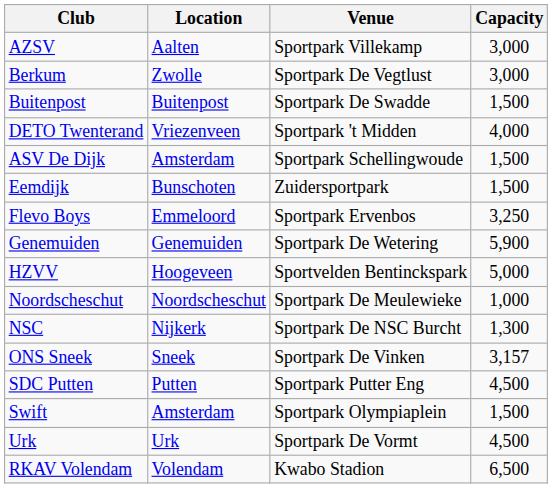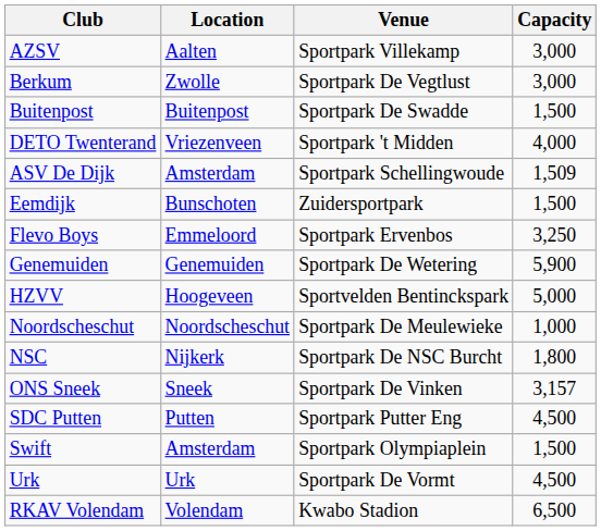 <table class="wikitable sortable">
 <tr>
 <th>Club</th>
 <th>Location</th>
 <th>Venue</th>
 <th>Capacity</th>
 </tr>
 <tr>
 <td><a href='#'>AZSV</a></td>
 <td><a href='#'>Aalten</a></td>
 <td>Sportpark Villekamp</td>
 <td style="text-align: center;">3,000</td>
 </tr>
 <tr>
 <td><a href='#'>Berkum</a></td>
 <td><a href='#'>Zwolle</a></td>
 <td>Sportpark De Vegtlust</td>
 <td style="text-align: center;">3,000</td>
 </tr>
 <tr>
 <td><a href='#'>Buitenpost</a></td>
 <td><a href='#'>Buitenpost</a></td>
 <td>Sportpark De Swadde</td>
 <td style="text-align: center;">1,500</td>
 </tr>
 <tr>
 <td><a href='#'>DETO Twenterand</a></td>
 <td><a href='#'>Vriezenveen</a></td>
 <td>Sportpark 't Midden</td>
 <td style="text-align: center;">4,000</td>
 </tr>
 <tr>
 <td><a href='#'>ASV De Dijk</a></td>
 <td><a href='#'>Amsterdam</a></td>
 <td>Sportpark Schellingwoude</td>
-<td style="text-align: center;">1,500</td>
+<td style="text-align: center;">1,509</td>
 </tr>
 <tr>
 <td><a href='#'>Eemdijk</a></td>
 <td><a href='#'>Bunschoten</a></td>
 <td>Zuidersportpark</td>
 <td style="text-align: center;">1,500</td>
 </tr>
 <tr>
 <td><a href='#'>Flevo Boys</a></td>
 <td><a href='#'>Emmeloord</a></td>
 <td>Sportpark Ervenbos</td>
 <td style="text-align: center;">3,250</td>
 </tr>
 <tr>
 <td><a href='#'>Genemuiden</a></td>
 <td><a href='#'>Genemuiden</a></td>
 <td>Sportpark De Wetering</td>
 <td style="text-align: center;">5,900</td>
 </tr>
 <tr>
 <td><a href='#'>HZVV</a></td>
 <td><a href='#'>Hoogeveen</a></td>
 <td>Sportvelden Bentinckspark</td>
 <td style="text-align: center;">5,000</td>
 </tr>
 <tr>
 <td><a href='#'>Noordscheschut</a></td>
 <td><a href='#'>Noordscheschut</a></td>
 <td>Sportpark De Meulewieke</td>
 <td style="text-align: center;">1,000</td>
 </tr>
 <tr>
 <td><a href='#'>NSC</a></td>
 <td><a href='#'>Nijkerk</a></td>
 <td>Sportpark De NSC Burcht</td>
-<td style="text-align: center;">1,300</td>
+<td style="text-align: center;">1,800</td>
 </tr>
 <tr>
 <td><a href='#'>ONS Sneek</a></td>
 <td><a href='#'>Sneek</a></td>
 <td>Sportpark De Vinken</td>
 <td style="text-align: center;">3,157</td>
 </tr>
 <tr>
 <td><a href='#'>SDC Putten</a></td>
 <td><a href='#'>Putten</a></td>
 <td>Sportpark Putter Eng</td>
 <td style="text-align: center;">4,500</td>
 </tr>
 <tr>
 <td><a href='#'>Swift</a></td>
 <td><a href='#'>Amsterdam</a></td>
 <td>Sportpark Olympiaplein</td>
 <td style="text-align: center;">1,500</td>
 </tr>
 <tr>
 <td><a href='#'>Urk</a></td>
 <td><a href='#'>Urk</a></td>
 <td>Sportpark De Vormt</td>
 <td style="text-align: center;">4,500</td>
 </tr>
 <tr>
 <td><a href='#'>RKAV Volendam</a></td>
 <td><a href='#'>Volendam</a></td>
 <td>Kwabo Stadion</td>
 <td style="text-align: center;">6,500</td>
 </tr>
 </table>
